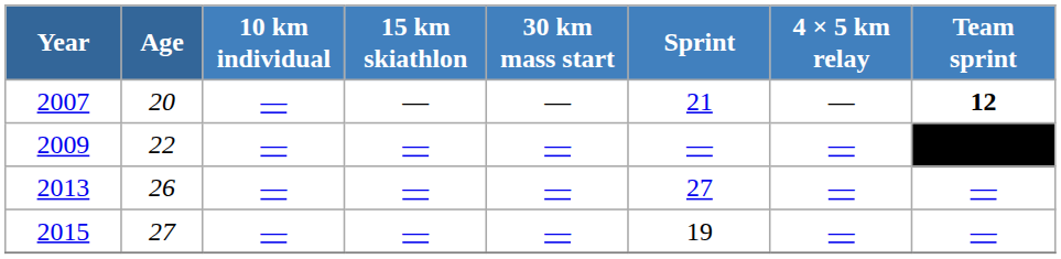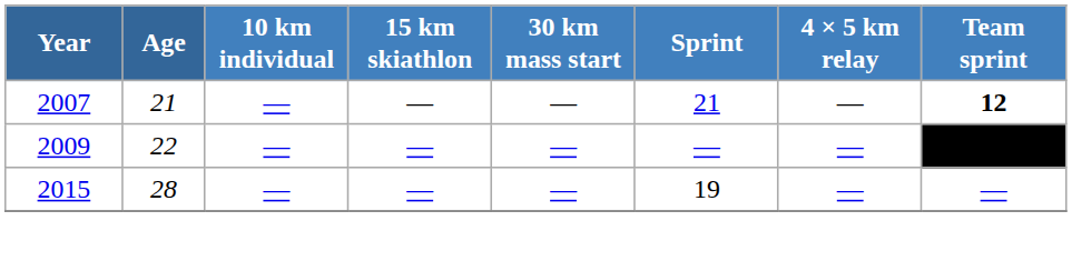 <table class="wikitable" style="font-size:95%; text-align:center; border:grey solid 1px; border-collapse:collapse; background:#ffffff;">
 <tr>
 <th style="background-color:#369; color:white; width:60px;"> Year </th>
 <th style="background-color:#369; color:white; width:40px;"> Age </th>
 <th style="background-color:#4180be; color:white; width:75px;"> 10 km <br> individual </th>
 <th style="background-color:#4180be; color:white; width:75px;"> 15 km <br> skiathlon </th>
 <th style="background-color:#4180be; color:white; width:75px;"> 30 km <br> mass start </th>
 <th style="background-color:#4180be; color:white; width:75px;"> Sprint </th>
 <th style="background-color:#4180be; color:white; width:75px;"> 4 × 5 km <br> relay </th>
 <th style="background-color:#4180be; color:white; width:75px;"> Team <br> sprint </th>
 </tr>
 <tr>
 <td><a href='#'>2007</a></td>
-<td><em>20</em></td>
+<td><em>21</em></td>
 <td><a href='#'>—</a></td>
 <td>—</td>
 <td>—</td>
 <td><a href='#'>21</a></td>
 <td>—</td>
 <td><strong>12</strong></td>
 </tr>
 <tr>
 <td><a href='#'>2009</a></td>
 <td><em>22</em></td>
 <td><a href='#'>—</a></td>
 <td><a href='#'>—</a></td>
 <td><a href='#'>—</a></td>
 <td><a href='#'>—</a></td>
 <td><a href='#'>—</a></td>
 <td style="background:#000; color:#fff;"><a href='#'><span></span></a></td>
 </tr>
 <tr>
-<td><a href='#'>2013</a></td>
-<td><em>26</em></td>
-<td><a href='#'>—</a></td>
-<td><a href='#'>—</a></td>
-<td><a href='#'>—</a></td>
-<td><a href='#'>27</a></td>
-<td><a href='#'>—</a></td>
-<td><a href='#'>—</a></td>
-</tr>
-<tr>
 <td><a href='#'>2015</a></td>
-<td><em>27</em></td>
+<td><em>28</em></td>
 <td><a href='#'>—</a></td>
 <td><a href='#'>—</a></td>
 <td><a href='#'>—</a></td>
 <td>19</td>
 <td><a href='#'>—</a></td>
 <td><a href='#'>—</a></td>
 </tr>
 <tr>
 </tr>
 </table>
